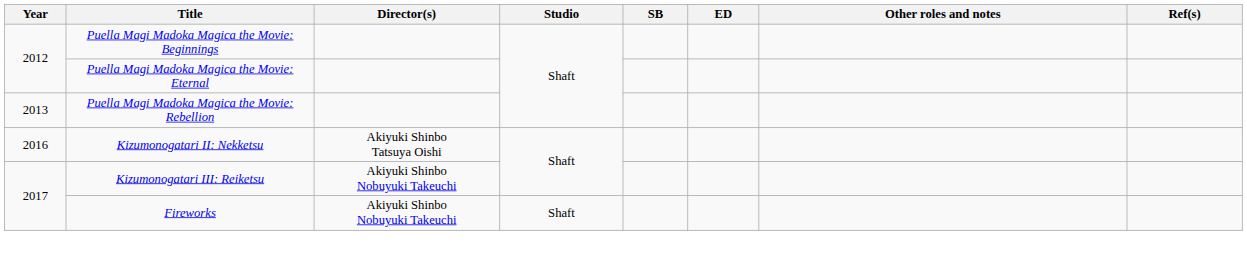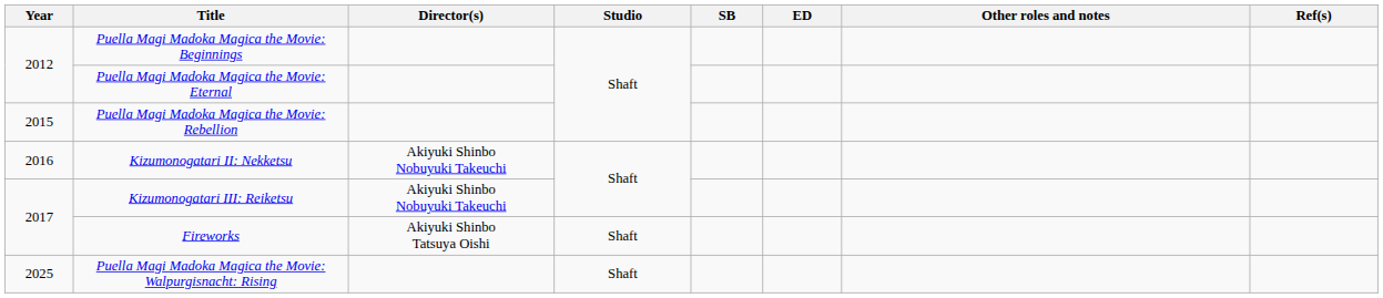 <table class="wikitable sortable" style="text-align:center; margin=auto; ">
 <tr>
 <th scope="col" width=5%>Year</th>
 <th scope="col" width=20%>Title</th>
 <th scope="col" width=15%>Director(s)</th>
 <th scope="col" width=10%>Studio</th>
 <th scope="col" class="unsortable">SB</th>
 <th scope="col" class="unsortable">ED</th>
 <th scope="col" class="unsortable">Other roles and notes</th>
 <th scope="col" class="unsortable">Ref(s)</th>
 </tr>
 <tr>
 <td rowspan="2">2012</td>
 <td><em><a href='#'>Puella Magi Madoka Magica the Movie: Beginnings</a></em></td>
 <td></td>
 <td rowspan="3">Shaft</td>
 <td></td>
 <td></td>
 <td></td>
 <td></td>
 </tr>
 <tr>
 <td><em><a href='#'>Puella Magi Madoka Magica the Movie: Eternal</a></em></td>
 <td></td>
 <td></td>
 <td></td>
 <td></td>
 <td></td>
 </tr>
 <tr>
-<td>2013</td>
+<td>2015</td>
 <td><em><a href='#'>Puella Magi Madoka Magica the Movie: Rebellion</a></em></td>
 <td></td>
 <td></td>
 <td></td>
 <td></td>
 <td></td>
 </tr>
 <tr>
 <td>2016</td>
 <td><em><a href='#'>Kizumonogatari II: Nekketsu</a></em></td>
-<td>Akiyuki Shinbo <br>Tatsuya Oishi</td>
+<td>Akiyuki Shinbo <br><a href='#'>Nobuyuki Takeuchi</a></td>
 <td rowspan="2">Shaft</td>
 <td></td>
 <td></td>
 <td></td>
 <td></td>
 </tr>
 <tr>
 <td rowspan="2">2017</td>
 <td><em><a href='#'>Kizumonogatari III: Reiketsu</a></em></td>
 <td>Akiyuki Shinbo <br><a href='#'>Nobuyuki Takeuchi</a></td>
 <td></td>
 <td></td>
 <td></td>
 <td></td>
 </tr>
 <tr>
 <td><em><a href='#'>Fireworks</a></em></td>
-<td>Akiyuki Shinbo <br><a href='#'>Nobuyuki Takeuchi</a></td>
+<td>Akiyuki Shinbo <br>Tatsuya Oishi</td>
+<td>Shaft</td>
+<td></td>
+<td></td>
+<td></td>
+<td></td>
+</tr>
+<tr>
+<td>2025</td>
+<td><em><a href='#'>Puella Magi Madoka Magica the Movie: Walpurgisnacht: Rising</a></em></td>
+<td></td>
 <td>Shaft</td>
 <td></td>
 <td></td>
 <td></td>
 <td></td>
 </tr>
 </table>
